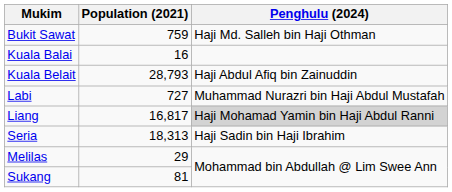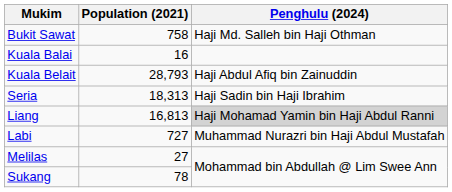 <table class="wikitable sortable">
 <tr>
 <th>Mukim</th>
 <th>Population (2021)</th>
 <th><a href='#'>Penghulu</a> (2024)</th>
 </tr>
 <tr>
 <td><a href='#'>Bukit Sawat</a></td>
-<td align="right">759</td>
+<td align="right">758</td>
 <td>Haji Md. Salleh bin Haji Othman</td>
 </tr>
 <tr>
 <td><a href='#'>Kuala Balai</a></td>
 <td align="right">16</td>
 <td></td>
 </tr>
 <tr>
 <td><a href='#'>Kuala Belait</a></td>
 <td align="right">28,793</td>
 <td>Haji Abdul Afiq bin Zainuddin</td>
 </tr>
 <tr>
+<td><a href='#'>Seria</a></td>
+<td align="right">18,313</td>
+<td>Haji Sadin bin Haji Ibrahim</td>
+</tr>
+<tr>
+<td><a href='#'>Liang</a></td>
+<td align="right">16,813</td>
+<td style="background: lightgrey;">Haji Mohamad Yamin bin Haji Abdul Ranni</td>
+</tr>
+<tr>
 <td><a href='#'>Labi</a></td>
 <td align="right">727</td>
 <td>Muhammad Nurazri bin Haji Abdul Mustafah</td>
 </tr>
 <tr>
-<td><a href='#'>Liang</a></td>
-<td align="right">16,817</td>
-<td style="background: lightgrey;">Haji Mohamad Yamin bin Haji Abdul Ranni</td>
-</tr>
-<tr>
-<td><a href='#'>Seria</a></td>
-<td align="right">18,313</td>
-<td>Haji Sadin bin Haji Ibrahim</td>
-</tr>
-<tr>
 <td><a href='#'>Melilas</a></td>
-<td align="right">29</td>
+<td align="right">27</td>
 <td rowspan="2">Mohammad bin Abdullah @ Lim Swee Ann</td>
 </tr>
 <tr>
 <td><a href='#'>Sukang</a></td>
-<td align="right">81</td>
+<td align="right">78</td>
 </tr>
 </table>
